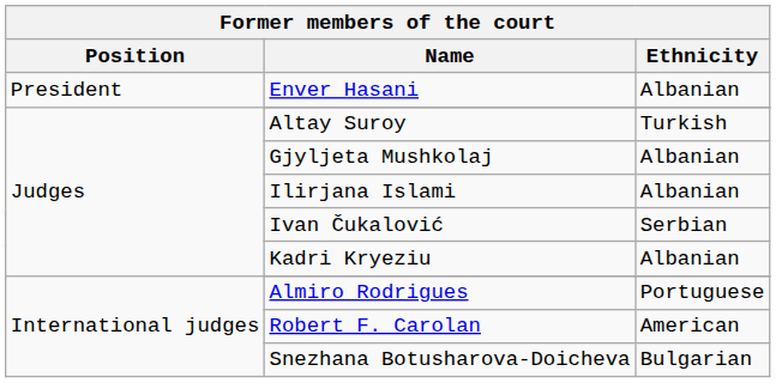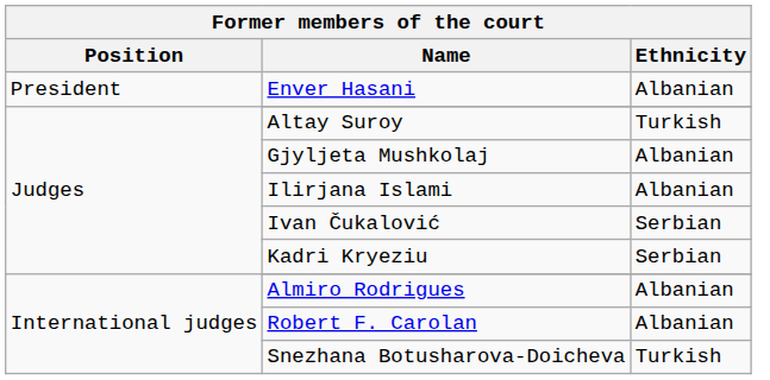 <table class="wikitable">
 <tr>
 <th colspan="4">Former members of the court</th>
 </tr>
 <tr>
 <th>Position</th>
 <th>Name</th>
 <th>Ethnicity</th>
 </tr>
 <tr>
 <td>President</td>
 <td><a href='#'>Enver Hasani</a></td>
 <td>Albanian</td>
 </tr>
 <tr>
 <td rowspan="6">Judges</td>
 </tr>
 <tr>
 <td>Altay Suroy</td>
 <td>Turkish</td>
 </tr>
 <tr>
 <td>Gjyljeta Mushkolaj</td>
 <td>Albanian</td>
 </tr>
 <tr>
 <td>Ilirjana Islami</td>
 <td>Albanian</td>
 </tr>
 <tr>
 <td>Ivan Čukalović</td>
 <td>Serbian</td>
 </tr>
 <tr>
 <td>Kadri Kryeziu</td>
-<td>Albanian</td>
+<td>Serbian</td>
 </tr>
 <tr>
 <td rowspan="4">International judges</td>
 </tr>
 <tr>
 <td><a href='#'>Almiro Rodrigues</a></td>
-<td>Portuguese</td>
+<td>Albanian</td>
 </tr>
 <tr>
 <td><a href='#'>Robert F. Carolan</a></td>
-<td>American</td>
+<td>Albanian</td>
 </tr>
 <tr>
 <td>Snezhana Botusharova-Doicheva</td>
-<td>Bulgarian</td>
+<td>Turkish</td>
 </tr>
 </table>
